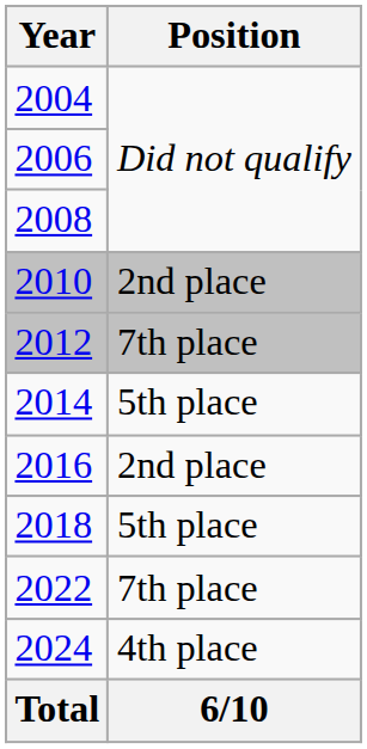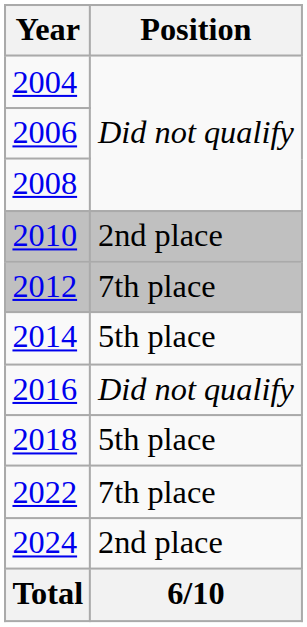 <table class="wikitable" text-align:center;">
 <tr>
 <th>Year</th>
 <th>Position</th>
 </tr>
 <tr>
 <td> <a href='#'>2004</a></td>
 <td rowspan=3><em>Did not qualify</em></td>
 </tr>
 <tr>
 <td> <a href='#'>2006</a></td>
 </tr>
 <tr>
 <td> <a href='#'>2008</a></td>
 </tr>
 <tr bgcolor=silver>
 <td> <a href='#'>2010</a></td>
 <td>2nd place</td>
 </tr>
 <tr bgcolor=silver>
 <td> <a href='#'>2012</a></td>
 <td>7th place</td>
 </tr>
 <tr>
 <td> <a href='#'>2014</a></td>
 <td>5th place</td>
 </tr>
 <tr>
 <td> <a href='#'>2016</a></td>
-<td>2nd place</td>
+<td><em>Did not qualify</em></td>
 </tr>
 <tr>
 <td> <a href='#'>2018</a></td>
 <td>5th place</td>
 </tr>
 <tr>
 <td> <a href='#'>2022</a></td>
 <td>7th place</td>
 </tr>
 <tr>
 <td> <a href='#'>2024</a></td>
-<td>4th place</td>
+<td>2nd place</td>
 </tr>
 <tr>
 <th>Total</th>
 <th>6/10</th>
 </tr>
 </table>
